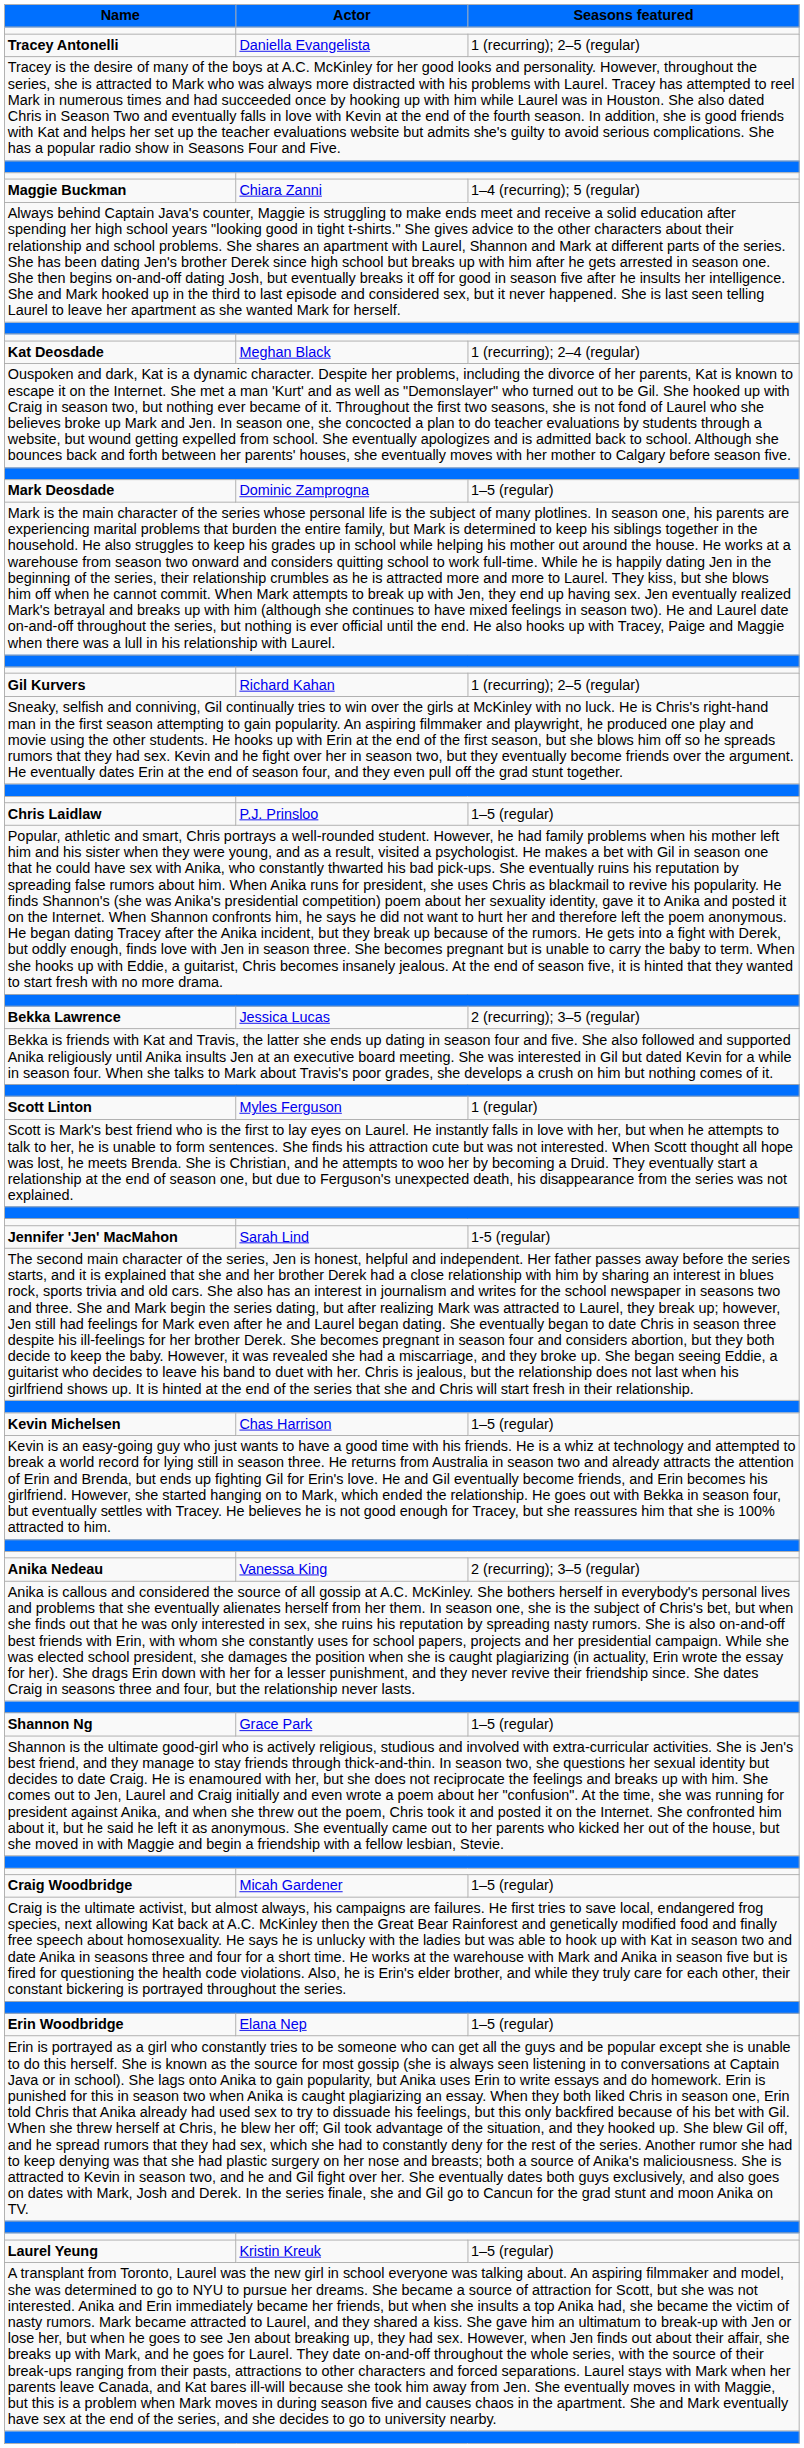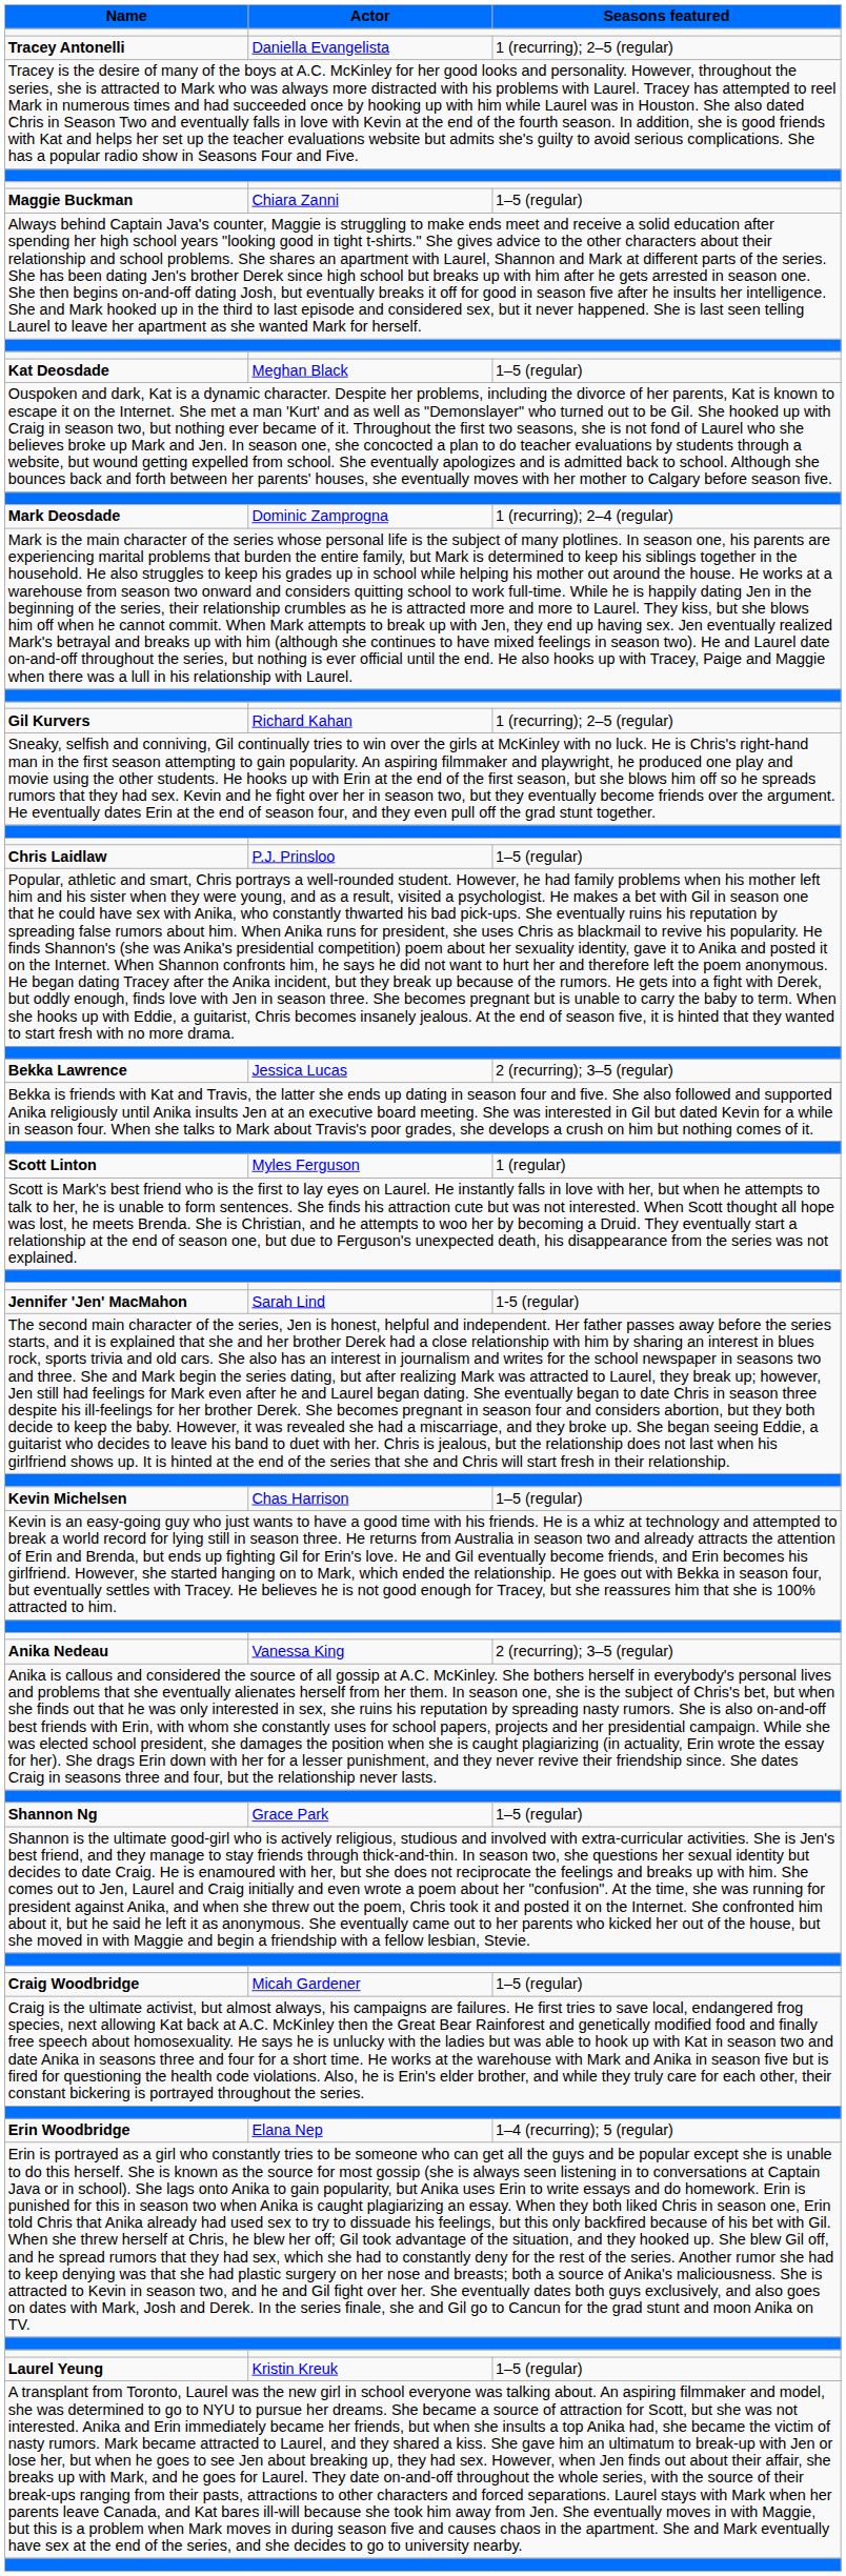 <table class="wikitable" style="margin:auto;">
 <tr>
 <th style="background-color: #0070FF; width:250px">Name</th>
 <th style="background-color: #0070FF; width:250px">Actor</th>
 <th style="background-color: #0070FF;">Seasons featured</th>
 </tr>
 <tr>
 <td></td>
 </tr>
 <tr>
 <td><strong>Tracey Antonelli</strong></td>
 <td><a href='#'>Daniella Evangelista</a></td>
 <td>1 (recurring); 2–5 (regular)</td>
 </tr>
 <tr>
 <td colspan="3">Tracey is the desire of many of the boys at A.C. McKinley for her good looks and personality. However, throughout the series, she is attracted to Mark who was always more distracted with his problems with Laurel. Tracey has attempted to reel Mark in numerous times and had succeeded once by hooking up with him while Laurel was in Houston. She also dated Chris in Season Two and eventually falls in love with Kevin at the end of the fourth season. In addition, she is good friends with Kat and helps her set up the teacher evaluations website but admits she's guilty to avoid serious complications. She has a popular radio show in Seasons Four and Five.</td>
 </tr>
 <tr>
 <td colspan="3" height="6" bgcolor="#0070FF"></td>
 </tr>
 <tr>
 <td></td>
 </tr>
 <tr>
 <td><strong>Maggie Buckman</strong></td>
 <td><a href='#'>Chiara Zanni</a></td>
-<td>1–4 (recurring); 5 (regular)</td>
+<td>1–5 (regular)</td>
 </tr>
 <tr>
 <td colspan="3">Always behind Captain Java's counter, Maggie is struggling to make ends meet and receive a solid education after spending her high school years "looking good in tight t-shirts." She gives advice to the other characters about their relationship and school problems. She shares an apartment with Laurel, Shannon and Mark at different parts of the series. She has been dating Jen's brother Derek since high school but breaks up with him after he gets arrested in season one. She then begins on-and-off dating Josh, but eventually breaks it off for good in season five after he insults her intelligence. She and Mark hooked up in the third to last episode and considered sex, but it never happened. She is last seen telling Laurel to leave her apartment as she wanted Mark for herself.</td>
 </tr>
 <tr>
 <td colspan="3" height="6" bgcolor="#0070FF"></td>
 </tr>
 <tr>
 <td></td>
 </tr>
 <tr>
 <td><strong>Kat Deosdade</strong></td>
 <td><a href='#'>Meghan Black</a></td>
-<td>1 (recurring); 2–4 (regular)</td>
+<td>1–5 (regular)</td>
 </tr>
 <tr>
 <td colspan="3">Ouspoken and dark, Kat is a dynamic character. Despite her problems, including the divorce of her parents, Kat is known to escape it on the Internet. She met a man 'Kurt' and as well as "Demonslayer" who turned out to be Gil. She hooked up with Craig in season two, but nothing ever became of it. Throughout the first two seasons, she is not fond of Laurel who she believes broke up Mark and Jen. In season one, she concocted a plan to do teacher evaluations by students through a website, but wound getting expelled from school. She eventually apologizes and is admitted back to school. Although she bounces back and forth between her parents' houses, she eventually moves with her mother to Calgary before season five.</td>
 </tr>
 <tr>
 <td colspan="3" height="6" bgcolor="#0070FF"></td>
 </tr>
 <tr>
 <td><strong>Mark Deosdade</strong></td>
 <td><a href='#'>Dominic Zamprogna</a></td>
-<td>1–5 (regular)</td>
+<td>1 (recurring); 2–4 (regular)</td>
 </tr>
 <tr>
 <td colspan="3">Mark is the main character of the series whose personal life is the subject of many plotlines. In season one, his parents are experiencing marital problems that burden the entire family, but Mark is determined to keep his siblings together in the household. He also struggles to keep his grades up in school while helping his mother out around the house. He works at a warehouse from season two onward and considers quitting school to work full-time. While he is happily dating Jen in the beginning of the series, their relationship crumbles as he is attracted more and more to Laurel. They kiss, but she blows him off when he cannot commit. When Mark attempts to break up with Jen, they end up having sex. Jen eventually realized Mark's betrayal and breaks up with him (although she continues to have mixed feelings in season two). He and Laurel date on-and-off throughout the series, but nothing is ever official until the end. He also hooks up with Tracey, Paige and Maggie when there was a lull in his relationship with Laurel.</td>
 </tr>
 <tr>
 <td colspan="3" height="6" bgcolor="#0070FF"></td>
 </tr>
 <tr>
 <td></td>
 </tr>
 <tr>
 <td><strong>Gil Kurvers</strong></td>
 <td><a href='#'>Richard Kahan</a></td>
 <td>1 (recurring); 2–5 (regular)</td>
 </tr>
 <tr>
 <td colspan="3">Sneaky, selfish and conniving, Gil continually tries to win over the girls at McKinley with no luck. He is Chris's right-hand man in the first season attempting to gain popularity. An aspiring filmmaker and playwright, he produced one play and movie using the other students. He hooks up with Erin at the end of the first season, but she blows him off so he spreads rumors that they had sex. Kevin and he fight over her in season two, but they eventually become friends over the argument. He eventually dates Erin at the end of season four, and they even pull off the grad stunt together.</td>
 </tr>
 <tr>
 <td colspan="3" height="6" bgcolor="#0070FF"></td>
 </tr>
 <tr>
 <td></td>
 </tr>
 <tr>
 <td><strong>Chris Laidlaw</strong></td>
 <td><a href='#'>P.J. Prinsloo</a></td>
 <td>1–5 (regular)</td>
 </tr>
 <tr>
 <td colspan="3">Popular, athletic and smart, Chris portrays a well-rounded student. However, he had family problems when his mother left him and his sister when they were young, and as a result, visited a psychologist. He makes a bet with Gil in season one that he could have sex with Anika, who constantly thwarted his bad pick-ups. She eventually ruins his reputation by spreading false rumors about him. When Anika runs for president, she uses Chris as blackmail to revive his popularity. He finds Shannon's (she was Anika's presidential competition) poem about her sexuality identity, gave it to Anika and posted it on the Internet. When Shannon confronts him, he says he did not want to hurt her and therefore left the poem anonymous. He began dating Tracey after the Anika incident, but they break up because of the rumors. He gets into a fight with Derek, but oddly enough, finds love with Jen in season three. She becomes pregnant but is unable to carry the baby to term. When she hooks up with Eddie, a guitarist, Chris becomes insanely jealous. At the end of season five, it is hinted that they wanted to start fresh with no more drama.</td>
 </tr>
 <tr>
 <td colspan="3" height="6" bgcolor="#0070FF"></td>
 </tr>
 <tr>
 <td><strong>Bekka Lawrence</strong></td>
 <td><a href='#'>Jessica Lucas</a></td>
 <td>2 (recurring); 3–5 (regular)</td>
 </tr>
 <tr>
 <td colspan="3">Bekka is friends with Kat and Travis, the latter she ends up dating in season four and five. She also followed and supported Anika religiously until Anika insults Jen at an executive board meeting. She was interested in Gil but dated Kevin for a while in season four. When she talks to Mark about Travis's poor grades, she develops a crush on him but nothing comes of it.</td>
 </tr>
 <tr>
 <td colspan="3" height="6" bgcolor="#0070FF"></td>
 </tr>
 <tr>
 <td><strong>Scott Linton</strong></td>
 <td><a href='#'>Myles Ferguson</a></td>
 <td>1 (regular)</td>
 </tr>
 <tr>
 <td colspan="3">Scott is Mark's best friend who is the first to lay eyes on Laurel. He instantly falls in love with her, but when he attempts to talk to her, he is unable to form sentences. She finds his attraction cute but was not interested. When Scott thought all hope was lost, he meets Brenda. She is Christian, and he attempts to woo her by becoming a Druid. They eventually start a relationship at the end of season one, but due to Ferguson's unexpected death, his disappearance from the series was not explained.</td>
 </tr>
 <tr>
 <td colspan="3" height="6" bgcolor="#0070FF"></td>
 </tr>
 <tr>
 <td></td>
 </tr>
 <tr>
 <td><strong>Jennifer 'Jen' MacMahon</strong></td>
 <td><a href='#'>Sarah Lind</a></td>
 <td>1-5 (regular)</td>
 </tr>
 <tr>
 <td colspan="3">The second main character of the series, Jen is honest, helpful and independent. Her father passes away before the series starts, and it is explained that she and her brother Derek had a close relationship with him by sharing an interest in blues rock, sports trivia and old cars. She also has an interest in journalism and writes for the school newspaper in seasons two and three. She and Mark begin the series dating, but after realizing Mark was attracted to Laurel, they break up; however, Jen still had feelings for Mark even after he and Laurel began dating. She eventually began to date Chris in season three despite his ill-feelings for her brother Derek. She becomes pregnant in season four and considers abortion, but they both decide to keep the baby. However, it was revealed she had a miscarriage, and they broke up. She began seeing Eddie, a guitarist who decides to leave his band to duet with her. Chris is jealous, but the relationship does not last when his girlfriend shows up. It is hinted at the end of the series that she and Chris will start fresh in their relationship.</td>
 </tr>
 <tr>
 <td colspan="3" height="6" bgcolor="#0070FF"></td>
 </tr>
 <tr>
 <td><strong>Kevin Michelsen</strong></td>
 <td><a href='#'>Chas Harrison</a></td>
 <td>1–5 (regular)</td>
 </tr>
 <tr>
 <td colspan="3">Kevin is an easy-going guy who just wants to have a good time with his friends. He is a whiz at technology and attempted to break a world record for lying still in season three. He returns from Australia in season two and already attracts the attention of Erin and Brenda, but ends up fighting Gil for Erin's love. He and Gil eventually become friends, and Erin becomes his girlfriend. However, she started hanging on to Mark, which ended the relationship. He goes out with Bekka in season four, but eventually settles with Tracey. He believes he is not good enough for Tracey, but she reassures him that she is 100% attracted to him.</td>
 </tr>
 <tr>
 <td colspan="3" height="6" bgcolor="#0070FF"></td>
 </tr>
 <tr>
 <td></td>
 </tr>
 <tr>
 <td><strong>Anika Nedeau</strong></td>
 <td><a href='#'>Vanessa King</a></td>
 <td>2 (recurring); 3–5 (regular)</td>
 </tr>
 <tr>
 <td colspan="3">Anika is callous and considered the source of all gossip at A.C. McKinley. She bothers herself in everybody's personal lives and problems that she eventually alienates herself from her them. In season one, she is the subject of Chris's bet, but when she finds out that he was only interested in sex, she ruins his reputation by spreading nasty rumors. She is also on-and-off best friends with Erin, with whom she constantly uses for school papers, projects and her presidential campaign. While she was elected school president, she damages the position when she is caught plagiarizing (in actuality, Erin wrote the essay for her). She drags Erin down with her for a lesser punishment, and they never revive their friendship since. She dates Craig in seasons three and four, but the relationship never lasts.</td>
 </tr>
 <tr>
 <td colspan="3" height="6" bgcolor="#0070FF"></td>
 </tr>
 <tr>
 <td><strong>Shannon Ng</strong></td>
 <td><a href='#'>Grace Park</a></td>
 <td>1–5 (regular)</td>
 </tr>
 <tr>
 <td colspan="3">Shannon is the ultimate good-girl who is actively religious, studious and involved with extra-curricular activities. She is Jen's best friend, and they manage to stay friends through thick-and-thin. In season two, she questions her sexual identity but decides to date Craig. He is enamoured with her, but she does not reciprocate the feelings and breaks up with him. She comes out to Jen, Laurel and Craig initially and even wrote a poem about her "confusion". At the time, she was running for president against Anika, and when she threw out the poem, Chris took it and posted it on the Internet. She confronted him about it, but he said he left it as anonymous. She eventually came out to her parents who kicked her out of the house, but she moved in with Maggie and begin a friendship with a fellow lesbian, Stevie.</td>
 </tr>
 <tr>
 <td colspan="3" height="6" bgcolor="#0070FF"></td>
 </tr>
 <tr>
 <td></td>
 </tr>
 <tr>
 <td><strong>Craig Woodbridge</strong></td>
 <td><a href='#'>Micah Gardener</a></td>
 <td>1–5 (regular)</td>
 </tr>
 <tr>
 <td colspan="3">Craig is the ultimate activist, but almost always, his campaigns are failures. He first tries to save local, endangered frog species, next allowing Kat back at A.C. McKinley then the Great Bear Rainforest and genetically modified food and finally free speech about homosexuality. He says he is unlucky with the ladies but was able to hook up with Kat in season two and date Anika in seasons three and four for a short time. He works at the warehouse with Mark and Anika in season five but is fired for questioning the health code violations. Also, he is Erin's elder brother, and while they truly care for each other, their constant bickering is portrayed throughout the series.</td>
 </tr>
 <tr>
 <td colspan="3" height="6" bgcolor="#0070FF"></td>
 </tr>
 <tr>
 <td><strong>Erin Woodbridge</strong></td>
 <td><a href='#'>Elana Nep</a></td>
-<td>1–5 (regular)</td>
+<td>1–4 (recurring); 5 (regular)</td>
 </tr>
 <tr>
 <td colspan="3">Erin is portrayed as a girl who constantly tries to be someone who can get all the guys and be popular except she is unable to do this herself. She is known as the source for most gossip (she is always seen listening in to conversations at Captain Java or in school). She lags onto Anika to gain popularity, but Anika uses Erin to write essays and do homework. Erin is punished for this in season two when Anika is caught plagiarizing an essay. When they both liked Chris in season one, Erin told Chris that Anika already had used sex to try to dissuade his feelings, but this only backfired because of his bet with Gil. When she threw herself at Chris, he blew her off; Gil took advantage of the situation, and they hooked up. She blew Gil off, and he spread rumors that they had sex, which she had to constantly deny for the rest of the series. Another rumor she had to keep denying was that she had plastic surgery on her nose and breasts; both a source of Anika's maliciousness. She is attracted to Kevin in season two, and he and Gil fight over her. She eventually dates both guys exclusively, and also goes on dates with Mark, Josh and Derek. In the series finale, she and Gil go to Cancun for the grad stunt and moon Anika on TV.</td>
 </tr>
 <tr>
 <td colspan="3" height="6" bgcolor="#0070FF"></td>
 </tr>
 <tr>
 <td></td>
 </tr>
 <tr>
 <td><strong>Laurel Yeung</strong></td>
 <td><a href='#'>Kristin Kreuk</a></td>
 <td>1–5 (regular)</td>
 </tr>
 <tr>
 <td colspan="3">A transplant from Toronto, Laurel was the new girl in school everyone was talking about. An aspiring filmmaker and model, she was determined to go to NYU to pursue her dreams. She became a source of attraction for Scott, but she was not interested. Anika and Erin immediately became her friends, but when she insults a top Anika had, she became the victim of nasty rumors. Mark became attracted to Laurel, and they shared a kiss. She gave him an ultimatum to break-up with Jen or lose her, but when he goes to see Jen about breaking up, they had sex. However, when Jen finds out about their affair, she breaks up with Mark, and he goes for Laurel. They date on-and-off throughout the whole series, with the source of their break-ups ranging from their pasts, attractions to other characters and forced separations. Laurel stays with Mark when her parents leave Canada, and Kat bares ill-will because she took him away from Jen. She eventually moves in with Maggie, but this is a problem when Mark moves in during season five and causes chaos in the apartment. She and Mark eventually have sex at the end of the series, and she decides to go to university nearby.</td>
 </tr>
 <tr>
 <td colspan="3" height="6" bgcolor="#0070FF"></td>
 </tr>
 </table>
